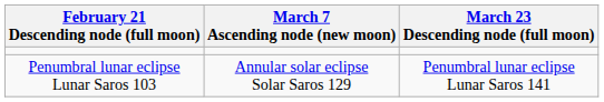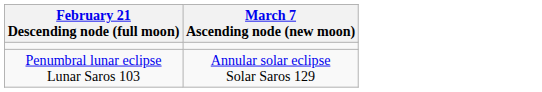 <table class="wikitable">
 <tr>
 <th><a href='#'>February 21</a><br>Descending node (full moon)</th>
 <th><a href='#'>March 7</a><br>Ascending node (new moon)</th>
-<th><a href='#'>March 23</a><br>Descending node (full moon)</th>
 </tr>
 <tr>
-<td></td>
 <td></td>
 <td></td>
 </tr>
 <tr align=center>
 <td><a href='#'>Penumbral lunar eclipse</a><br>Lunar Saros 103</td>
 <td><a href='#'>Annular solar eclipse</a><br>Solar Saros 129</td>
-<td><a href='#'>Penumbral lunar eclipse</a><br>Lunar Saros 141</td>
 </tr>
 </table>
